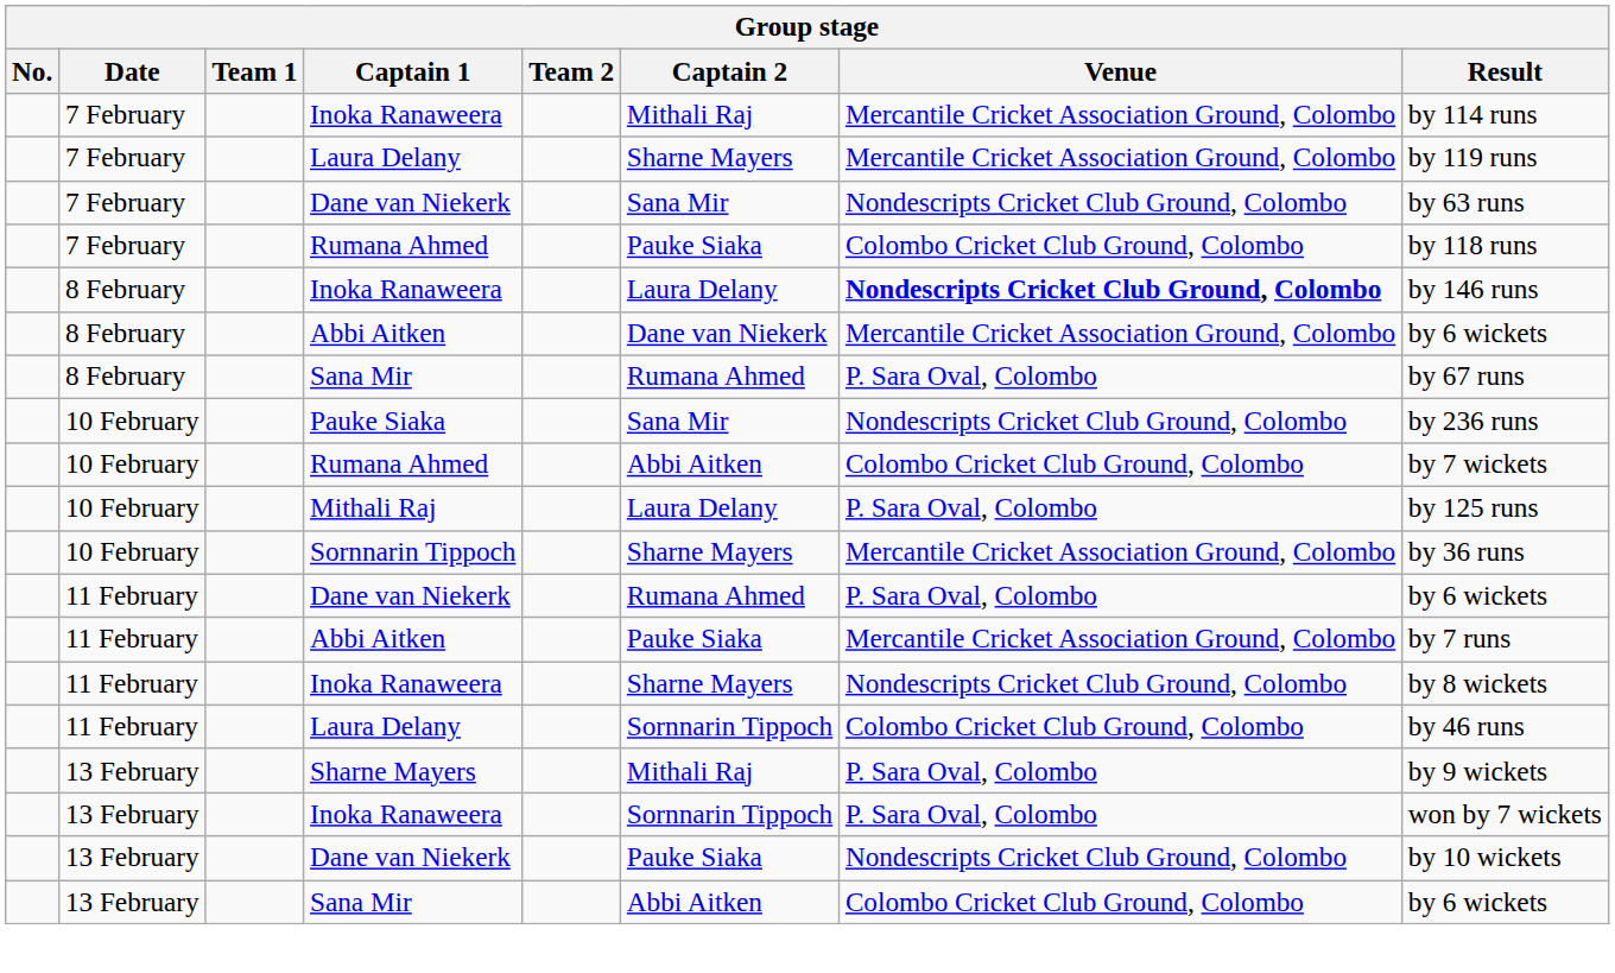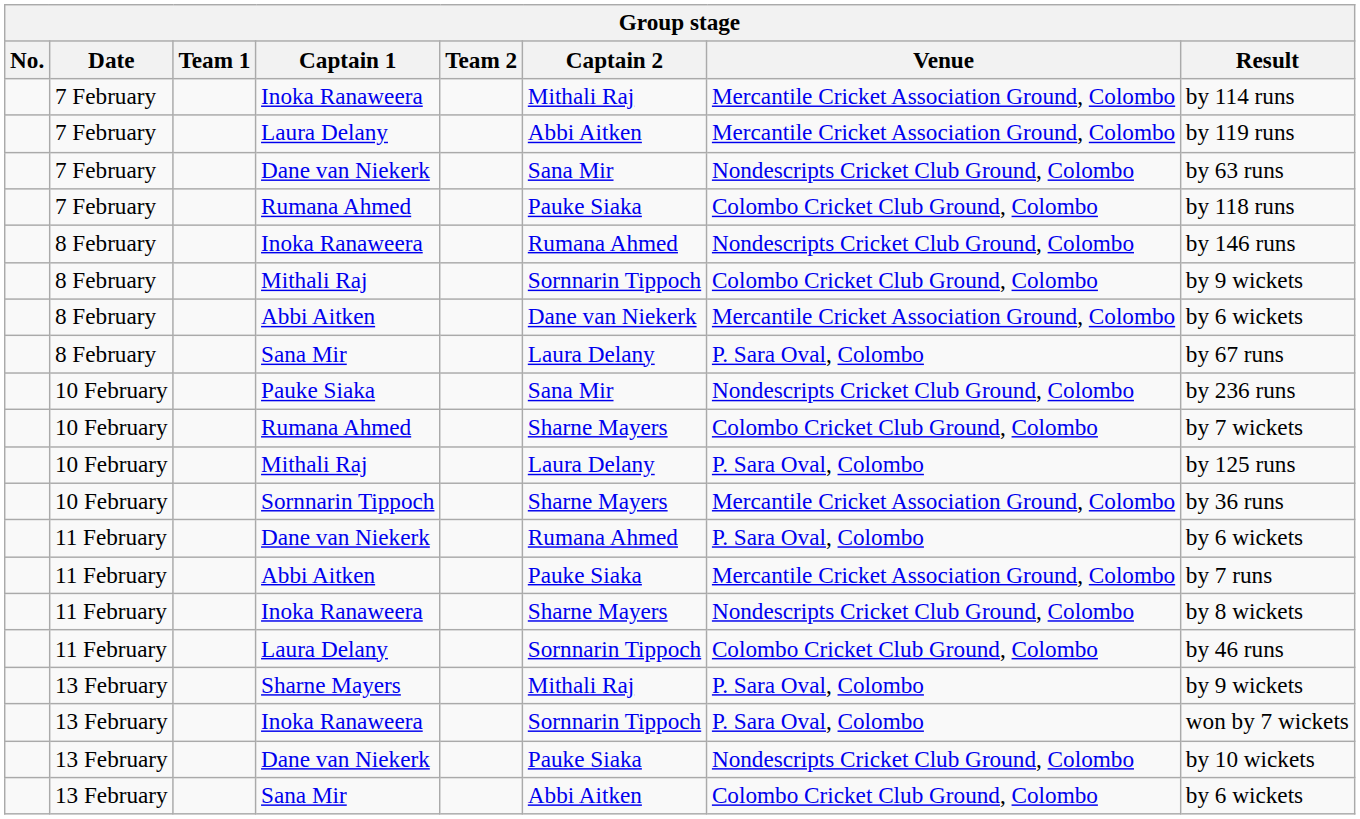 <table class="wikitable">
 <tr>
 <th colspan="8">Group stage</th>
 </tr>
 <tr>
 <th>No.</th>
 <th>Date</th>
 <th>Team 1</th>
 <th>Captain 1</th>
 <th>Team 2</th>
 <th>Captain 2</th>
 <th>Venue</th>
 <th>Result</th>
 </tr>
 <tr>
 <td></td>
 <td>7 February</td>
 <td></td>
 <td><a href='#'>Inoka Ranaweera</a></td>
 <td></td>
 <td><a href='#'>Mithali Raj</a></td>
 <td><a href='#'>Mercantile Cricket Association Ground</a>, <a href='#'>Colombo</a></td>
 <td> by 114 runs</td>
 </tr>
 <tr>
 <td></td>
 <td>7 February</td>
 <td></td>
 <td><a href='#'>Laura Delany</a></td>
 <td></td>
-<td><a href='#'>Sharne Mayers</a></td>
+<td><a href='#'>Abbi Aitken</a></td>
 <td><a href='#'>Mercantile Cricket Association Ground</a>, <a href='#'>Colombo</a></td>
 <td> by 119 runs</td>
 </tr>
 <tr>
 <td></td>
 <td>7 February</td>
 <td></td>
 <td><a href='#'>Dane van Niekerk</a></td>
 <td></td>
 <td><a href='#'>Sana Mir</a></td>
 <td><a href='#'>Nondescripts Cricket Club Ground</a>, <a href='#'>Colombo</a></td>
 <td> by 63 runs</td>
 </tr>
 <tr>
 <td></td>
 <td>7 February</td>
 <td></td>
 <td><a href='#'>Rumana Ahmed</a></td>
 <td></td>
 <td><a href='#'>Pauke Siaka</a></td>
 <td><a href='#'>Colombo Cricket Club Ground</a>, <a href='#'>Colombo</a></td>
 <td> by 118 runs</td>
 </tr>
 <tr>
 <td></td>
 <td>8 February</td>
 <td></td>
 <td><a href='#'>Inoka Ranaweera</a></td>
 <td></td>
-<td><a href='#'>Laura Delany</a></td>
-<td><strong><a href='#'>Nondescripts Cricket Club Ground</a>, <a href='#'>Colombo</a></strong></td>
+<td><a href='#'>Rumana Ahmed</a></td>
+<td><a href='#'>Nondescripts Cricket Club Ground</a>, <a href='#'>Colombo</a></td>
 <td> by 146 runs</td>
+</tr>
+<tr>
+<td></td>
+<td>8 February</td>
+<td></td>
+<td><a href='#'>Mithali Raj</a></td>
+<td></td>
+<td><a href='#'>Sornnarin Tippoch</a></td>
+<td><a href='#'>Colombo Cricket Club Ground</a>, <a href='#'>Colombo</a></td>
+<td> by 9 wickets</td>
 </tr>
 <tr>
 <td></td>
 <td>8 February</td>
 <td></td>
 <td><a href='#'>Abbi Aitken</a></td>
 <td></td>
 <td><a href='#'>Dane van Niekerk</a></td>
 <td><a href='#'>Mercantile Cricket Association Ground</a>, <a href='#'>Colombo</a></td>
 <td> by 6 wickets</td>
 </tr>
 <tr>
 <td></td>
 <td>8 February</td>
 <td></td>
 <td><a href='#'>Sana Mir</a></td>
 <td></td>
-<td><a href='#'>Rumana Ahmed</a></td>
+<td><a href='#'>Laura Delany</a></td>
 <td><a href='#'>P. Sara Oval</a>, <a href='#'>Colombo</a></td>
 <td> by 67 runs</td>
 </tr>
 <tr>
 <td></td>
 <td>10 February</td>
 <td></td>
 <td><a href='#'>Pauke Siaka</a></td>
 <td></td>
 <td><a href='#'>Sana Mir</a></td>
 <td><a href='#'>Nondescripts Cricket Club Ground</a>, <a href='#'>Colombo</a></td>
 <td> by 236 runs</td>
 </tr>
 <tr>
 <td></td>
 <td>10 February</td>
 <td></td>
 <td><a href='#'>Rumana Ahmed</a></td>
 <td></td>
-<td><a href='#'>Abbi Aitken</a></td>
+<td><a href='#'>Sharne Mayers</a></td>
 <td><a href='#'>Colombo Cricket Club Ground</a>, <a href='#'>Colombo</a></td>
 <td> by 7 wickets</td>
 </tr>
 <tr>
 <td></td>
 <td>10 February</td>
 <td></td>
 <td><a href='#'>Mithali Raj</a></td>
 <td></td>
 <td><a href='#'>Laura Delany</a></td>
 <td><a href='#'>P. Sara Oval</a>, <a href='#'>Colombo</a></td>
 <td> by 125 runs</td>
 </tr>
 <tr>
 <td></td>
 <td>10 February</td>
 <td></td>
 <td><a href='#'>Sornnarin Tippoch</a></td>
 <td></td>
 <td><a href='#'>Sharne Mayers</a></td>
 <td><a href='#'>Mercantile Cricket Association Ground</a>, <a href='#'>Colombo</a></td>
 <td> by 36 runs</td>
 </tr>
 <tr>
 <td></td>
 <td>11 February</td>
 <td></td>
 <td><a href='#'>Dane van Niekerk</a></td>
 <td></td>
 <td><a href='#'>Rumana Ahmed</a></td>
 <td><a href='#'>P. Sara Oval</a>, <a href='#'>Colombo</a></td>
 <td> by 6 wickets</td>
 </tr>
 <tr>
 <td></td>
 <td>11 February</td>
 <td></td>
 <td><a href='#'>Abbi Aitken</a></td>
 <td></td>
 <td><a href='#'>Pauke Siaka</a></td>
 <td><a href='#'>Mercantile Cricket Association Ground</a>, <a href='#'>Colombo</a></td>
 <td> by 7 runs</td>
 </tr>
 <tr>
 <td></td>
 <td>11 February</td>
 <td></td>
 <td><a href='#'>Inoka Ranaweera</a></td>
 <td></td>
 <td><a href='#'>Sharne Mayers</a></td>
 <td><a href='#'>Nondescripts Cricket Club Ground</a>, <a href='#'>Colombo</a></td>
 <td> by 8 wickets</td>
 </tr>
 <tr>
 <td></td>
 <td>11 February</td>
 <td></td>
 <td><a href='#'>Laura Delany</a></td>
 <td></td>
 <td><a href='#'>Sornnarin Tippoch</a></td>
 <td><a href='#'>Colombo Cricket Club Ground</a>, <a href='#'>Colombo</a></td>
 <td> by 46 runs</td>
 </tr>
 <tr>
 <td></td>
 <td>13 February</td>
 <td></td>
 <td><a href='#'>Sharne Mayers</a></td>
 <td></td>
 <td><a href='#'>Mithali Raj</a></td>
 <td><a href='#'>P. Sara Oval</a>, <a href='#'>Colombo</a></td>
 <td> by 9 wickets</td>
 </tr>
 <tr>
 <td></td>
 <td>13 February</td>
 <td></td>
 <td><a href='#'>Inoka Ranaweera</a></td>
 <td></td>
 <td><a href='#'>Sornnarin Tippoch</a></td>
 <td><a href='#'>P. Sara Oval</a>, <a href='#'>Colombo</a></td>
 <td> won by 7 wickets</td>
 </tr>
 <tr>
 <td></td>
 <td>13 February</td>
 <td></td>
 <td><a href='#'>Dane van Niekerk</a></td>
 <td></td>
 <td><a href='#'>Pauke Siaka</a></td>
 <td><a href='#'>Nondescripts Cricket Club Ground</a>, <a href='#'>Colombo</a></td>
 <td> by 10 wickets</td>
 </tr>
 <tr>
 <td></td>
 <td>13 February</td>
 <td></td>
 <td><a href='#'>Sana Mir</a></td>
 <td></td>
 <td><a href='#'>Abbi Aitken</a></td>
 <td><a href='#'>Colombo Cricket Club Ground</a>, <a href='#'>Colombo</a></td>
 <td> by 6 wickets</td>
 </tr>
 </table>
